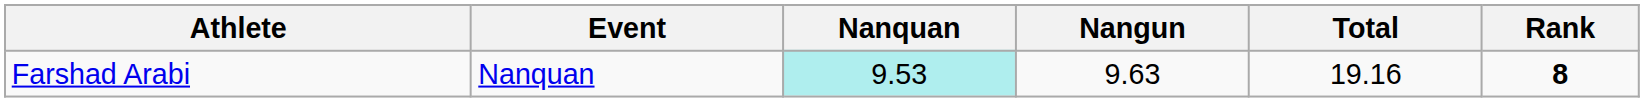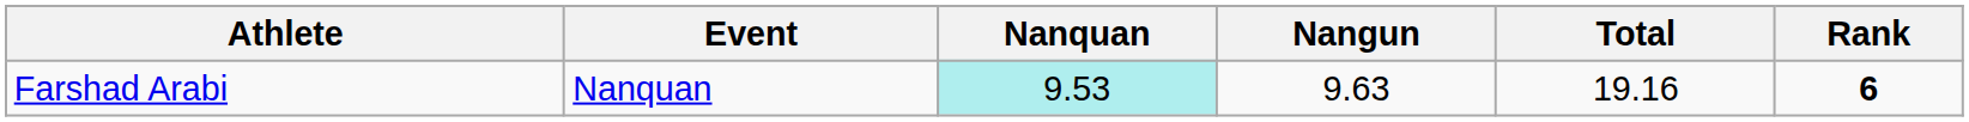 <table class="wikitable" width="65%" style="text-align:center; font-size:90%">
 <tr>
 <th width="18%">Athlete</th>
 <th width="12%">Event</th>
 <th width="9%">Nanquan</th>
 <th width="9%">Nangun</th>
 <th width="9%">Total</th>
 <th width="6%">Rank</th>
 </tr>
 <tr>
 <td align=left><a href='#'>Farshad Arabi</a></td>
 <td align=left><a href='#'>Nanquan</a></td>
 <td style="background: paleturquoise;">9.53</td>
 <td>9.63</td>
 <td>19.16</td>
-<td><strong>8</strong></td>
+<td><strong>6</strong></td>
 </tr>
 </table>
